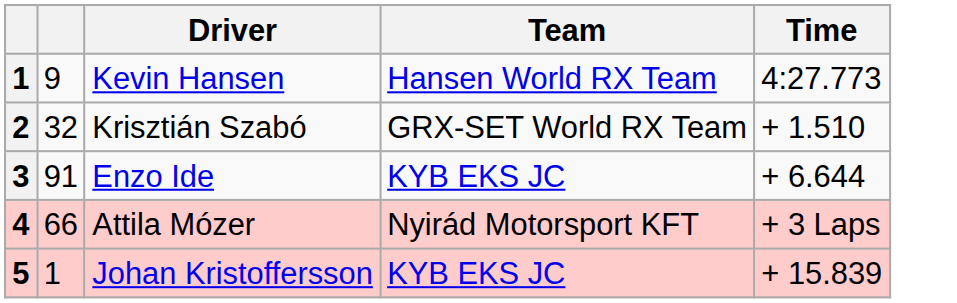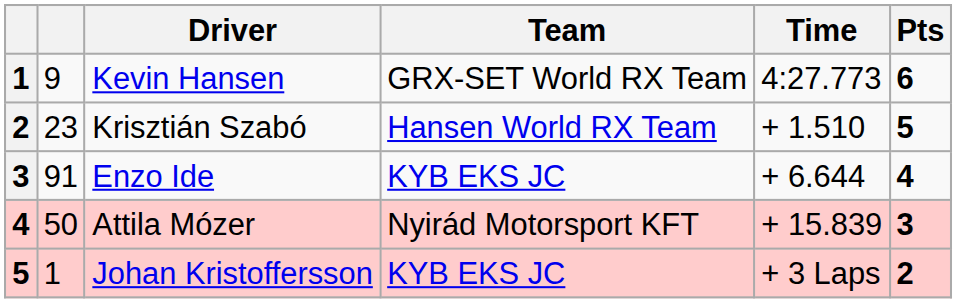 <table class="wikitable" style="font-size:95%">
 <tr>
 <th></th>
 <th></th>
 <th>Driver</th>
 <th>Team</th>
 <th>Time</th>
+<th>Pts</th>
 </tr>
 <tr>
 <th>1</th>
 <td>9</td>
 <td> <a href='#'>Kevin Hansen</a></td>
-<td><a href='#'>Hansen World RX Team</a></td>
+<td>GRX-SET World RX Team</td>
 <td>4:27.773</td>
+<td><strong>6</strong></td>
 </tr>
 <tr>
 <th>2</th>
-<td>32</td>
+<td>23</td>
 <td> Krisztián Szabó</td>
-<td>GRX-SET World RX Team</td>
+<td><a href='#'>Hansen World RX Team</a></td>
 <td>+ 1.510</td>
+<td><strong>5</strong></td>
 </tr>
 <tr>
 <th>3</th>
 <td>91</td>
 <td> <a href='#'>Enzo Ide</a></td>
 <td><a href='#'>KYB EKS JC</a></td>
 <td>+ 6.644</td>
+<td><strong>4</strong></td>
 </tr>
 <tr>
 <th style="background:#ffcccc;">4</th>
-<td style="background:#ffcccc;">66</td>
+<td style="background:#ffcccc;">50</td>
 <td style="background:#ffcccc;"> Attila Mózer</td>
 <td style="background:#ffcccc;">Nyirád Motorsport KFT</td>
-<td style="background:#ffcccc;">+ 3 Laps</td>
+<td style="background:#ffcccc;">+ 15.839</td>
+<td style="background:#ffcccc;"><strong>3</strong></td>
 </tr>
 <tr>
 <th style="background:#ffcccc;">5</th>
 <td style="background:#ffcccc;">1</td>
 <td style="background:#ffcccc;"> <a href='#'>Johan Kristoffersson</a></td>
 <td style="background:#ffcccc;"><a href='#'>KYB EKS JC</a></td>
-<td style="background:#ffcccc;">+ 15.839</td>
+<td style="background:#ffcccc;">+ 3 Laps</td>
+<td style="background:#ffcccc;"><strong>2</strong></td>
 </tr>
 </table>
